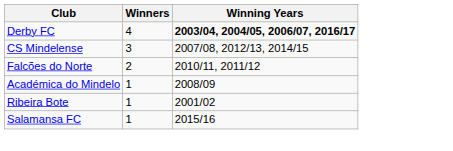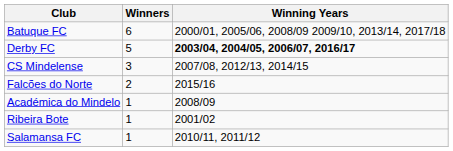 <table class="wikitable">
 <tr>
 <th>Club</th>
 <th>Winners</th>
 <th>Winning Years</th>
 </tr>
 <tr>
+<td><a href='#'>Batuque FC</a></td>
+<td>6</td>
+<td>2000/01, 2005/06, 2008/09 2009/10, 2013/14, 2017/18</td>
+</tr>
+<tr>
 <td><a href='#'>Derby FC</a></td>
-<td>4</td>
+<td>5</td>
 <td><strong>2003/04, 2004/05, 2006/07, 2016/17</strong></td>
 </tr>
 <tr>
 <td><a href='#'>CS Mindelense</a></td>
 <td>3</td>
 <td>2007/08, 2012/13, 2014/15</td>
 </tr>
 <tr>
 <td><a href='#'>Falcões do Norte</a></td>
 <td>2</td>
-<td>2010/11, 2011/12</td>
+<td>2015/16</td>
 </tr>
 <tr>
 <td><a href='#'>Académica do Mindelo</a></td>
 <td>1</td>
 <td>2008/09</td>
 </tr>
 <tr>
 <td><a href='#'>Ribeira Bote</a></td>
 <td>1</td>
 <td>2001/02</td>
 </tr>
 <tr>
 <td><a href='#'>Salamansa FC</a></td>
 <td>1</td>
-<td>2015/16</td>
+<td>2010/11, 2011/12</td>
 </tr>
 </table>
